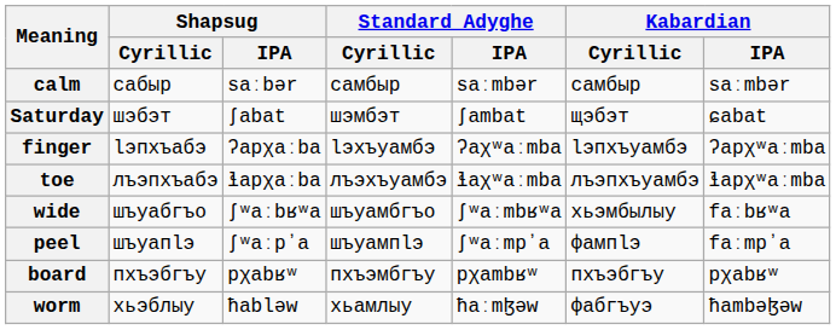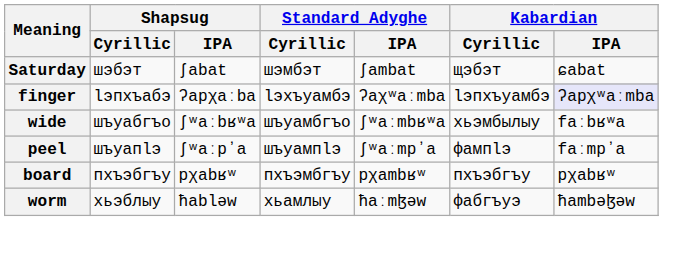 <table class="wikitable">
 <tr>
 <th rowspan="2">Meaning</th>
 <th colspan="2">Shapsug</th>
 <th colspan="2"><a href='#'>Standard Adyghe</a></th>
 <th colspan="2"><a href='#'>Kabardian</a></th>
 </tr>
 <tr>
 <th>Cyrillic</th>
 <th>IPA</th>
 <th>Cyrillic</th>
 <th>IPA</th>
 <th>Cyrillic</th>
 <th>IPA</th>
-</tr>
-<tr>
-<th>calm</th>
-<td>сабыр</td>
-<td>saːbər</td>
-<td>самбыр</td>
-<td>saːmbər</td>
-<td>самбыр</td>
-<td>saːmbər</td>
 </tr>
 <tr>
 <th>Saturday</th>
 <td>шэбэт</td>
 <td>ʃabat</td>
 <td>шэмбэт</td>
 <td>ʃambat</td>
 <td>щэбэт</td>
 <td>ɕabat</td>
 </tr>
 <tr>
 <th>finger</th>
 <td>ӏэпхъабэ</td>
 <td>ʔapχaːba</td>
 <td>ӏэхъуамбэ</td>
 <td>ʔaχʷaːmba</td>
 <td>ӏэпхъуамбэ</td>
-<td>ʔapχʷaːmba</td>
-</tr>
-<tr>
-<th>toe</th>
-<td>лъэпхъабэ</td>
-<td>ɬapχaːba</td>
-<td>лъэхъуамбэ</td>
-<td>ɬaχʷaːmba</td>
-<td>лъэпхъуамбэ</td>
-<td>ɬapχʷaːmba</td>
+<td style="background: lavender;">ʔapχʷaːmba</td>
 </tr>
 <tr>
 <th>wide</th>
 <td>шъуабгъо</td>
 <td>ʃʷaːbʁʷa</td>
 <td>шъуамбгъо</td>
 <td>ʃʷaːmbʁʷa</td>
 <td>хьэмбылыу</td>
 <td>faːbʁʷa</td>
 </tr>
 <tr>
 <th>peel</th>
 <td>шъуапӏэ</td>
 <td>ʃʷaːpʼa</td>
 <td>шъуампӏэ</td>
 <td>ʃʷaːmpʼa</td>
 <td>фампӏэ</td>
 <td>faːmpʼa</td>
 </tr>
 <tr>
 <th>board</th>
 <td>пхъэбгъу</td>
 <td>pχabʁʷ</td>
 <td>пхъэмбгъу</td>
 <td>pχambʁʷ</td>
 <td>пхъэбгъу</td>
 <td>pχabʁʷ</td>
 </tr>
 <tr>
 <th>worm</th>
 <td>хьэблыу</td>
 <td>ħabləw</td>
 <td>хьамлыу</td>
 <td>ħaːmɮəw</td>
 <td>фабгъуэ</td>
 <td>ħambəɮəw</td>
 </tr>
 </table>
